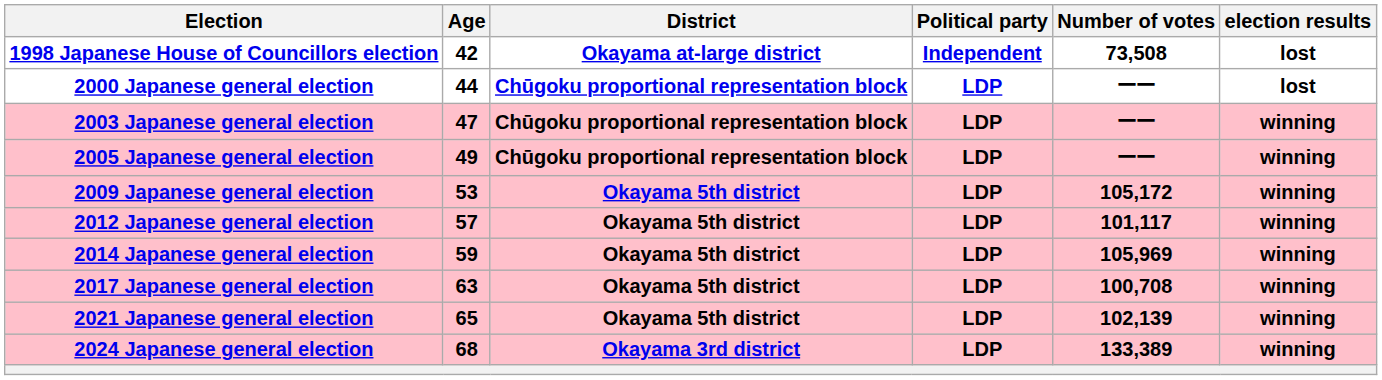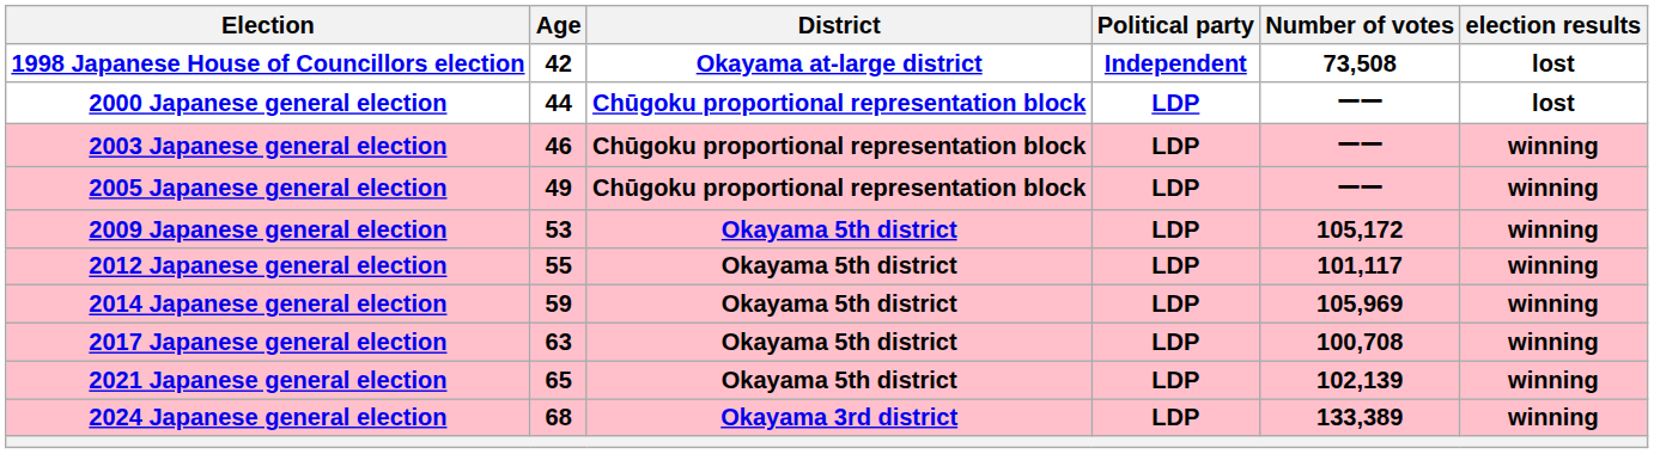 <table class="wikitable" style="text-align:center; font-size:90%">
 <tr>
 <th>Election</th>
 <th>Age</th>
 <th>District</th>
 <th>Political party</th>
 <th>Number of votes</th>
 <th>election results</th>
 </tr>
 <tr>
 <td style="background:white;"><strong><a href='#'>1998 Japanese House of Councillors election</a></strong></td>
 <td style="background:white;"><strong>42</strong></td>
 <td style="background:white;"><strong><a href='#'>Okayama at-large district</a></strong></td>
 <td style="background:white;"><strong><a href='#'>Independent</a></strong></td>
 <td style="background:white;"><strong>73,508</strong></td>
 <td style="background:white;"><strong>lost</strong></td>
 </tr>
 <tr>
 <td style="background:white;"><strong><a href='#'>2000 Japanese general election</a></strong></td>
 <td style="background:white;"><strong>44</strong></td>
 <td style="background:white;"><strong><a href='#'>Chūgoku proportional representation block</a></strong></td>
 <td style="background:white;"><strong><a href='#'>LDP</a></strong></td>
 <td style="background:white;"><strong>ーー</strong></td>
 <td style="background:white;"><strong>lost</strong></td>
 </tr>
 <tr>
 <td style="background:Pink;"><strong><a href='#'>2003 Japanese general election</a></strong></td>
-<td style="background:Pink;"><strong>47</strong></td>
+<td style="background:Pink;"><strong>46</strong></td>
 <td style="background:Pink;"><strong>Chūgoku proportional representation block</strong></td>
 <td style="background:Pink;"><strong>LDP</strong></td>
 <td style="background:Pink;"><strong>ーー</strong></td>
 <td style="background:Pink;"><strong>winning</strong></td>
 </tr>
 <tr>
 <td style="background:Pink;"><strong><a href='#'>2005 Japanese general election</a></strong></td>
 <td style="background:Pink;"><strong>49</strong></td>
 <td style="background:Pink;"><strong>Chūgoku proportional representation block</strong></td>
 <td style="background:Pink;"><strong>LDP</strong></td>
 <td style="background:Pink;"><strong>ーー</strong></td>
 <td style="background:Pink;"><strong>winning</strong></td>
 </tr>
 <tr>
 <td style="background:Pink;"><strong><a href='#'>2009 Japanese general election</a></strong></td>
 <td style="background:Pink;"><strong>53</strong></td>
 <td style="background:Pink;"><strong><a href='#'>Okayama 5th district</a></strong></td>
 <td style="background:Pink;"><strong>LDP</strong></td>
 <td style="background:Pink;"><strong>105,172</strong></td>
 <td style="background:Pink;"><strong>winning</strong></td>
 </tr>
 <tr>
 <td style="background:Pink;"><strong><a href='#'>2012 Japanese general election</a></strong></td>
-<td style="background:Pink;"><strong>57</strong></td>
+<td style="background:Pink;"><strong>55</strong></td>
 <td style="background:Pink;"><strong>Okayama 5th district</strong></td>
 <td style="background:Pink;"><strong>LDP</strong></td>
 <td style="background:Pink;"><strong>101,117</strong></td>
 <td style="background:Pink;"><strong>winning</strong></td>
 </tr>
 <tr>
 <td style="background:Pink;"><strong><a href='#'>2014 Japanese general election</a></strong></td>
 <td style="background:Pink;"><strong>59</strong></td>
 <td style="background:Pink;"><strong>Okayama 5th district</strong></td>
 <td style="background:Pink;"><strong>LDP</strong></td>
 <td style="background:Pink;"><strong>105,969</strong></td>
 <td style="background:Pink;"><strong>winning</strong></td>
 </tr>
 <tr>
 <td style="background:Pink;"><strong><a href='#'>2017 Japanese general election</a></strong></td>
 <td style="background:Pink;"><strong>63</strong></td>
 <td style="background:Pink;"><strong>Okayama 5th district</strong></td>
 <td style="background:Pink;"><strong>LDP</strong></td>
 <td style="background:Pink;"><strong>100,708</strong></td>
 <td style="background:Pink;"><strong>winning</strong></td>
 </tr>
 <tr>
 <td style="background:Pink;"><strong><a href='#'>2021 Japanese general election</a></strong></td>
 <td style="background:Pink;"><strong>65</strong></td>
 <td style="background:Pink;"><strong>Okayama 5th district</strong></td>
 <td style="background:Pink;"><strong>LDP</strong></td>
 <td style="background:Pink;"><strong>102,139</strong></td>
 <td style="background:Pink;"><strong>winning</strong></td>
 </tr>
 <tr>
 <td style="background:Pink;"><strong><a href='#'>2024 Japanese general election</a> </strong></td>
 <td style="background:Pink;"><strong>68</strong></td>
 <td style="background:Pink;"><strong><a href='#'>Okayama 3rd district</a></strong></td>
 <td style="background:Pink;"><strong>LDP</strong></td>
 <td style="background:Pink;"><strong>133,389</strong></td>
 <td style="background:Pink;"><strong>winning</strong></td>
 </tr>
 <tr>
 <th colspan="6"></th>
 </tr>
 </table>
